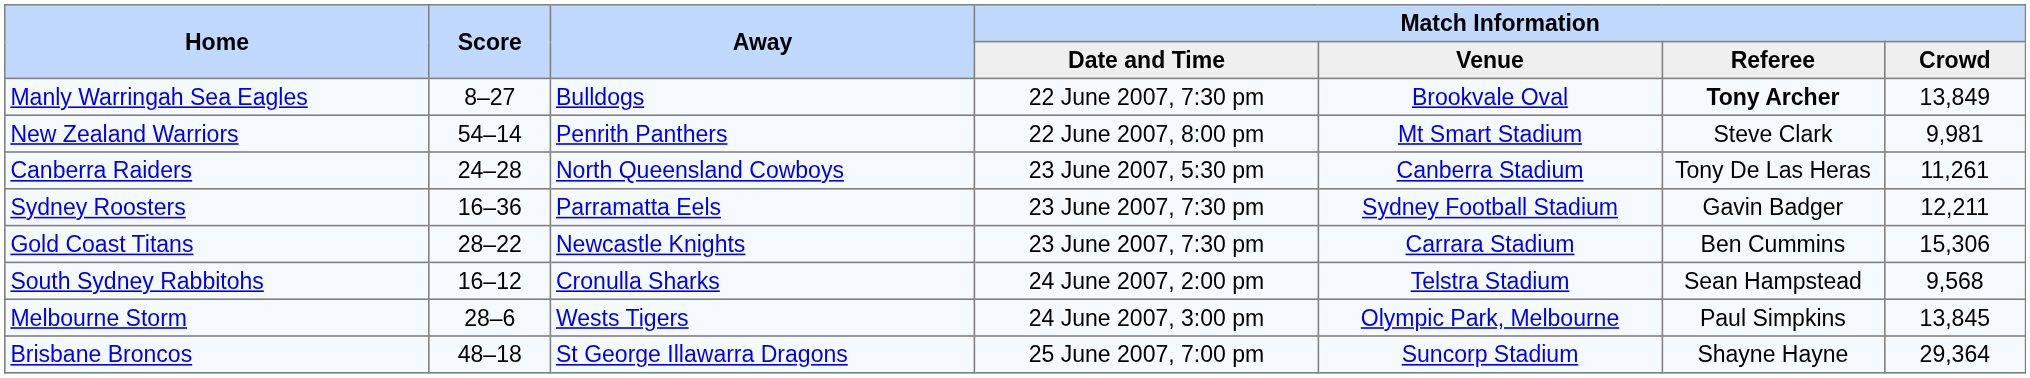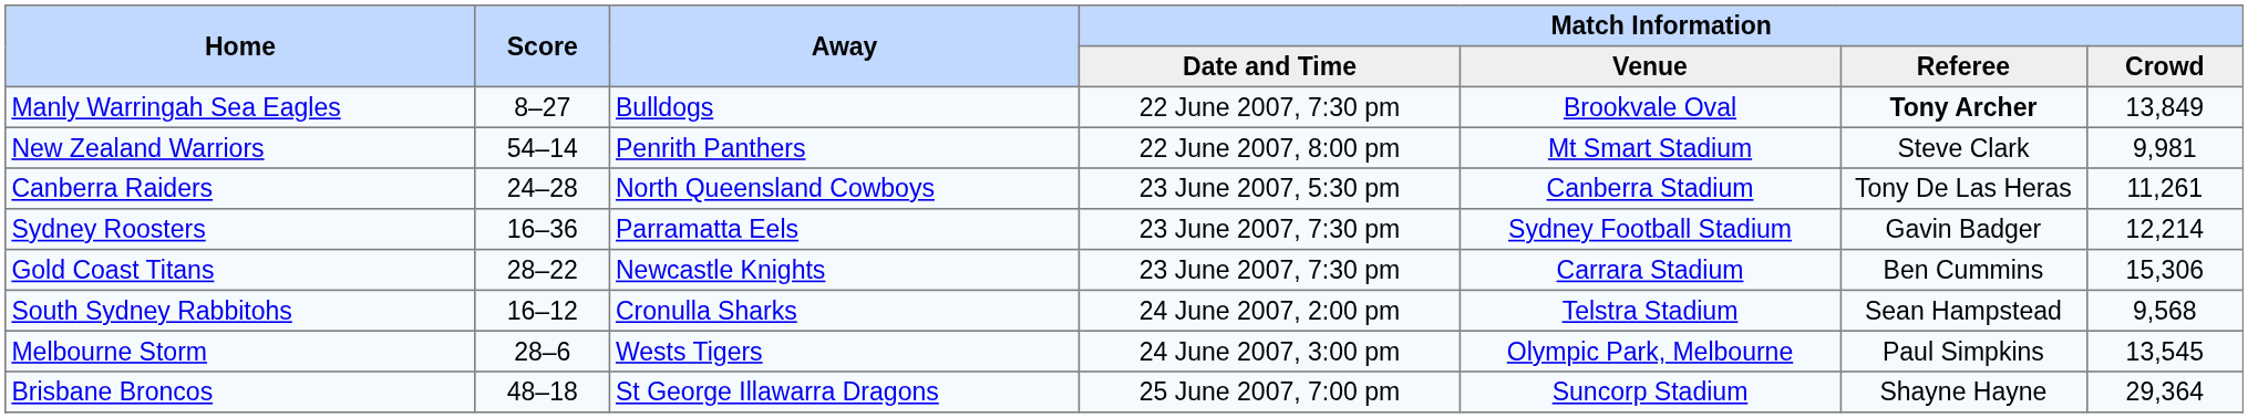 <table border=1 style="border-collapse:collapse; font-size:90%; text-align:center;" cellpadding=3 cellspacing=0 width=100%>
 <tr bgcolor=#C1D8FF>
 <th rowspan=2 width=21%>Home</th>
 <th rowspan=2 width=6%>Score</th>
 <th rowspan=2 width=21%>Away</th>
 <th colspan=6>Match Information</th>
 </tr>
 <tr bgcolor=#EFEFEF>
 <th width=17%>Date and Time</th>
 <th width=17%>Venue</th>
 <th width=11%>Referee</th>
 <th width=7%>Crowd</th>
 </tr>
 <tr bgcolor=#F5FAFF>
 <td align=left> <a href='#'>Manly Warringah Sea Eagles</a></td>
 <td>8–27</td>
 <td align=left> <a href='#'>Bulldogs</a></td>
 <td>22 June 2007, 7:30 pm</td>
 <td><a href='#'>Brookvale Oval</a></td>
 <td><strong>Tony Archer</strong></td>
 <td>13,849</td>
 </tr>
 <tr bgcolor=#F5FAFF>
 <td align=left> <a href='#'>New Zealand Warriors</a></td>
 <td>54–14</td>
 <td align=left> <a href='#'>Penrith Panthers</a></td>
 <td>22 June 2007, 8:00 pm</td>
 <td><a href='#'>Mt Smart Stadium</a></td>
 <td>Steve Clark</td>
 <td>9,981</td>
 </tr>
 <tr bgcolor=#F5FAFF>
 <td align=left> <a href='#'>Canberra Raiders</a></td>
 <td>24–28</td>
 <td align=left> <a href='#'>North Queensland Cowboys</a></td>
 <td>23 June 2007, 5:30 pm</td>
 <td><a href='#'>Canberra Stadium</a></td>
 <td>Tony De Las Heras</td>
 <td>11,261</td>
 </tr>
 <tr bgcolor=#F5FAFF>
 <td align=left> <a href='#'>Sydney Roosters</a></td>
 <td>16–36</td>
 <td align=left> <a href='#'>Parramatta Eels</a></td>
 <td>23 June 2007, 7:30 pm</td>
 <td><a href='#'>Sydney Football Stadium</a></td>
 <td>Gavin Badger</td>
-<td>12,211</td>
+<td>12,214</td>
 </tr>
 <tr bgcolor=#F5FAFF>
 <td align=left> <a href='#'>Gold Coast Titans</a></td>
 <td>28–22</td>
 <td align=left> <a href='#'>Newcastle Knights</a></td>
 <td>23 June 2007, 7:30 pm</td>
 <td><a href='#'>Carrara Stadium</a></td>
 <td>Ben Cummins</td>
 <td>15,306</td>
 </tr>
 <tr bgcolor=#F5FAFF>
 <td align=left> <a href='#'>South Sydney Rabbitohs</a></td>
 <td>16–12</td>
 <td align=left> <a href='#'>Cronulla Sharks</a></td>
 <td>24 June 2007, 2:00 pm</td>
 <td><a href='#'>Telstra Stadium</a></td>
 <td>Sean Hampstead</td>
 <td>9,568</td>
 </tr>
 <tr bgcolor=#F5FAFF>
 <td align=left> <a href='#'>Melbourne Storm</a></td>
 <td>28–6</td>
 <td align=left> <a href='#'>Wests Tigers</a></td>
 <td>24 June 2007, 3:00 pm</td>
 <td><a href='#'>Olympic Park, Melbourne</a></td>
 <td>Paul Simpkins</td>
-<td>13,845</td>
+<td>13,545</td>
 </tr>
 <tr bgcolor=#F5FAFF>
 <td align=left> <a href='#'>Brisbane Broncos</a></td>
 <td>48–18</td>
 <td align=left> <a href='#'>St George Illawarra Dragons</a></td>
 <td>25 June 2007, 7:00 pm</td>
 <td><a href='#'>Suncorp Stadium</a></td>
 <td>Shayne Hayne</td>
 <td>29,364</td>
 </tr>
 </table>
